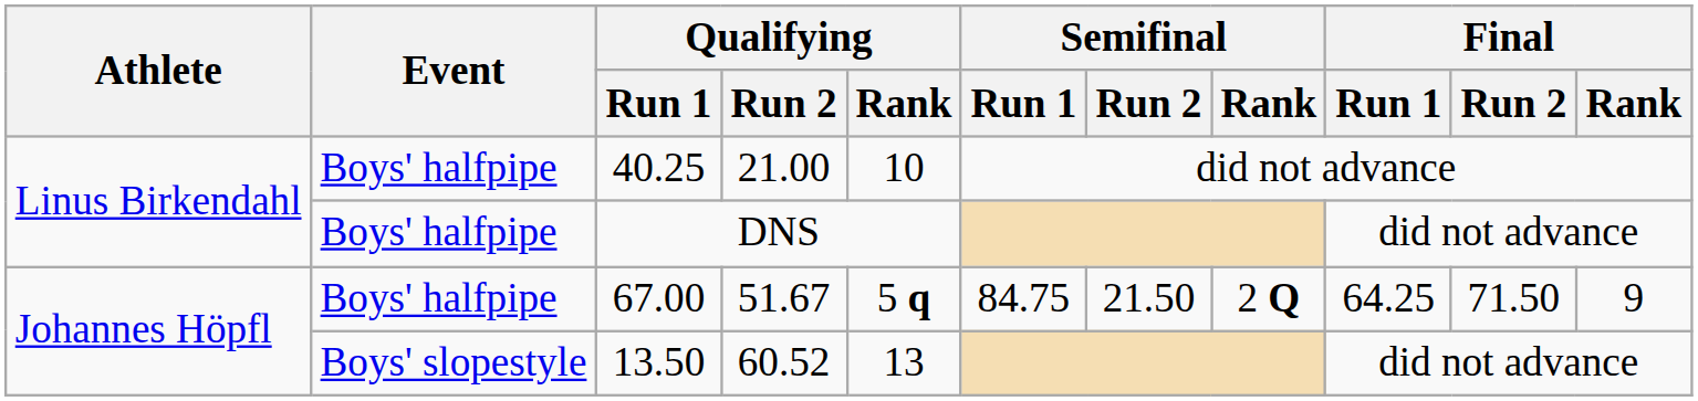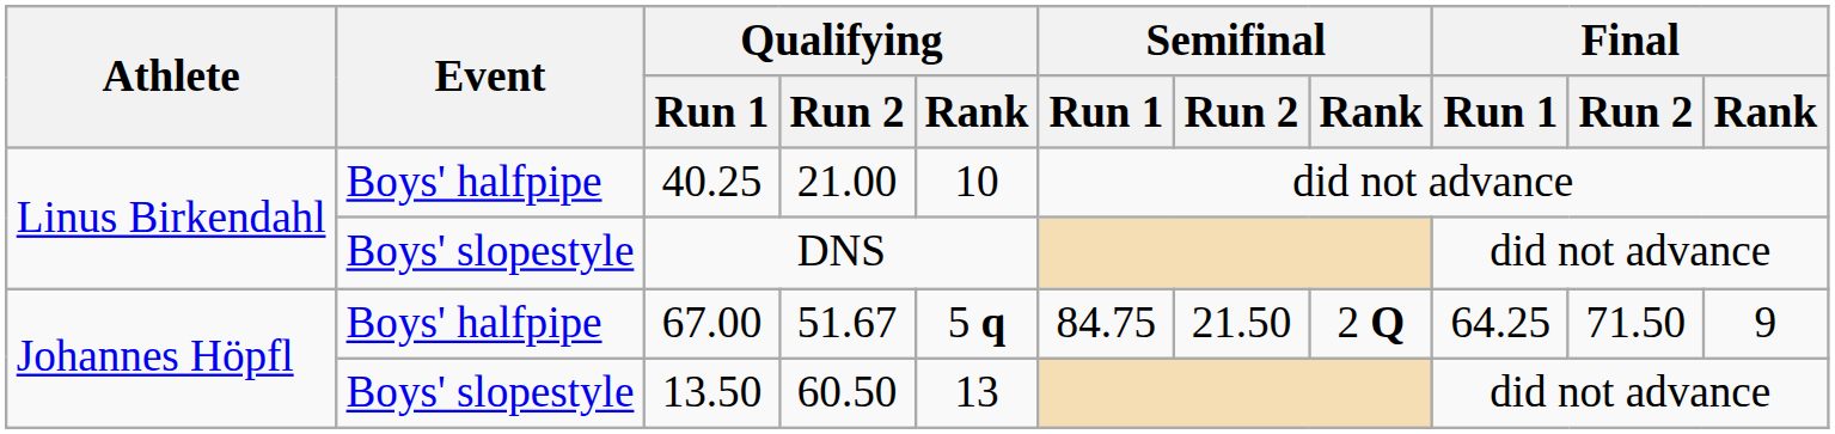 <table class="wikitable">
 <tr>
 <th rowspan="2">Athlete</th>
 <th rowspan="2">Event</th>
 <th colspan="3">Qualifying</th>
 <th colspan="3">Semifinal</th>
 <th colspan="3">Final</th>
 </tr>
 <tr>
 <th>Run 1</th>
 <th>Run 2</th>
 <th>Rank</th>
 <th>Run 1</th>
 <th>Run 2</th>
 <th>Rank</th>
 <th>Run 1</th>
 <th>Run 2</th>
 <th>Rank</th>
 </tr>
 <tr>
 <td rowspan="2"><a href='#'>Linus Birkendahl</a></td>
 <td><a href='#'>Boys' halfpipe</a></td>
 <td align="center">40.25</td>
 <td align="center">21.00</td>
 <td align="center">10</td>
 <td align="center" colspan=6>did not advance</td>
 </tr>
 <tr>
-<td><a href='#'>Boys' halfpipe</a></td>
+<td><a href='#'>Boys' slopestyle</a></td>
 <td align="center" colspan=3>DNS</td>
 <td colspan=3 bgcolor="wheat"></td>
 <td align="center" colspan=3>did not advance</td>
 </tr>
 <tr>
 <td rowspan="2"><a href='#'>Johannes Höpfl</a></td>
 <td><a href='#'>Boys' halfpipe</a></td>
 <td align="center">67.00</td>
 <td align="center">51.67</td>
 <td align="center">5 <strong>q</strong></td>
 <td align="center">84.75</td>
 <td align="center">21.50</td>
 <td align="center">2 <strong>Q</strong></td>
 <td align="center">64.25</td>
 <td align="center">71.50</td>
 <td align="center">9</td>
 </tr>
 <tr>
 <td><a href='#'>Boys' slopestyle</a></td>
 <td align="center">13.50</td>
-<td align="center">60.52</td>
+<td align="center">60.50</td>
 <td align="center">13</td>
 <td colspan=3 bgcolor="wheat"></td>
 <td align="center" colspan=3>did not advance</td>
 </tr>
 </table>
